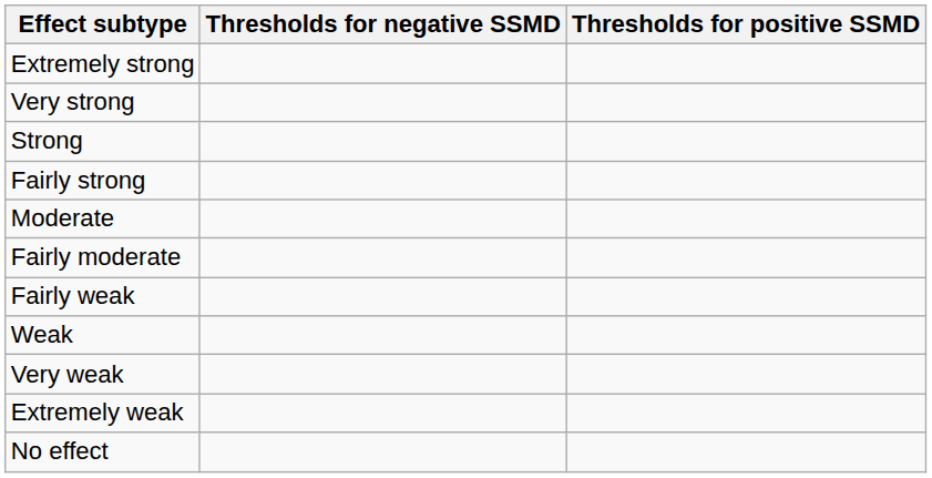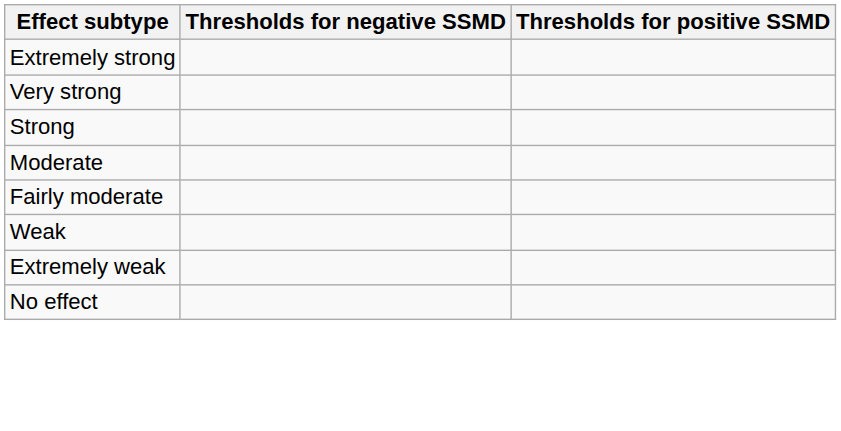 <table class="wikitable">
 <tr>
 <th>Effect subtype</th>
 <th>Thresholds for negative SSMD</th>
 <th>Thresholds for positive SSMD</th>
 </tr>
 <tr>
 <td>Extremely strong</td>
 <td></td>
 <td></td>
 </tr>
 <tr>
 <td>Very strong</td>
 <td></td>
 <td></td>
 </tr>
 <tr>
 <td>Strong</td>
 <td></td>
 <td></td>
 </tr>
 <tr>
-<td>Fairly strong</td>
-<td></td>
-<td></td>
-</tr>
-<tr>
 <td>Moderate</td>
 <td></td>
 <td></td>
 </tr>
 <tr>
 <td>Fairly moderate</td>
 <td></td>
 <td></td>
 </tr>
 <tr>
-<td>Fairly weak</td>
-<td></td>
-<td></td>
-</tr>
-<tr>
 <td>Weak</td>
-<td></td>
-<td></td>
-</tr>
-<tr>
-<td>Very weak</td>
 <td></td>
 <td></td>
 </tr>
 <tr>
 <td>Extremely weak</td>
 <td></td>
 <td></td>
 </tr>
 <tr>
 <td>No effect</td>
 <td></td>
 </tr>
 </table>
